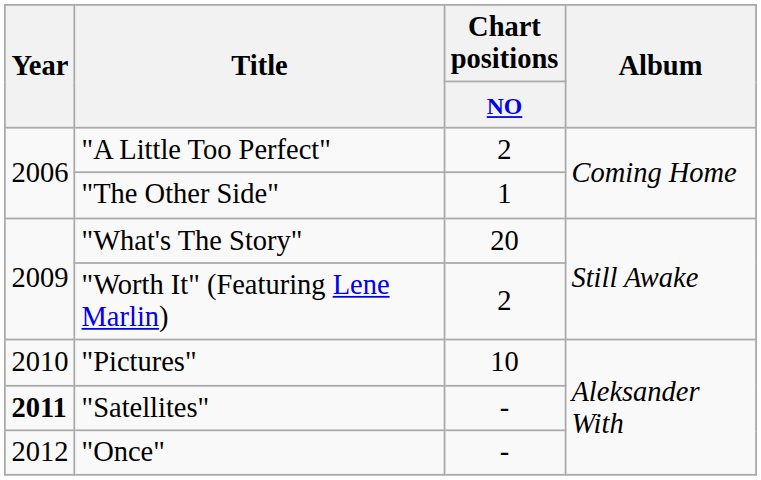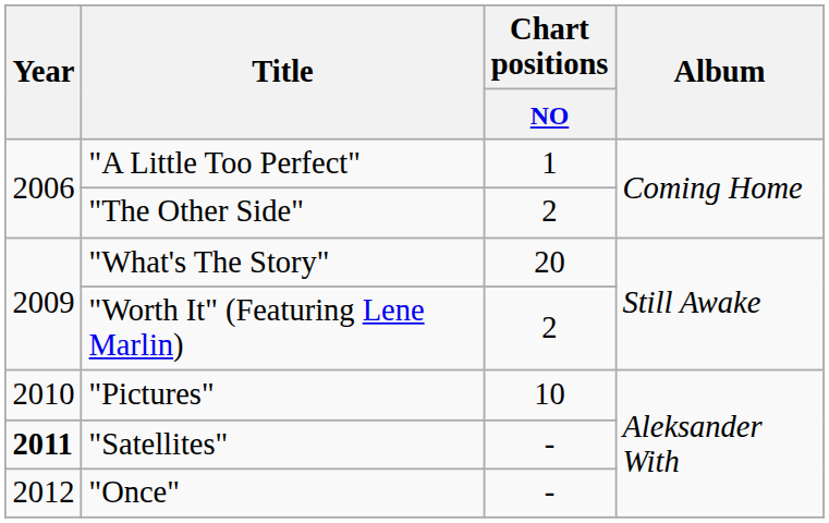 <table class="wikitable">
 <tr>
 <th width="25" rowspan="2">Year</th>
 <th width="200" rowspan="2">Title</th>
 <th colspan="1">Chart positions</th>
 <th width="100" rowspan="2">Album</th>
 </tr>
 <tr>
 <th width="50"><small><a href='#'>NO</a></small></th>
 </tr>
 <tr>
 <td align="left" rowspan="2">2006</td>
 <td align="left">"A Little Too Perfect"</td>
-<td align="center">2</td>
+<td align="center">1</td>
 <td align="left" rowspan="2"><em>Coming Home</em></td>
 </tr>
 <tr>
 <td align="left">"The Other Side"</td>
-<td align="center">1</td>
+<td align="center">2</td>
 </tr>
 <tr>
 <td align="left" rowspan="2">2009</td>
 <td align="left">"What's The Story"</td>
 <td align="center">20</td>
 <td align="left" rowspan="2"><em>Still Awake</em></td>
 </tr>
 <tr>
 <td align="left">"Worth It" (Featuring <a href='#'>Lene Marlin</a>)</td>
 <td align="center">2</td>
 </tr>
 <tr>
 <td align="left" rowspan="1">2010</td>
 <td align="left">"Pictures"</td>
 <td align="center">10</td>
 <td align="left" rowspan="3"><em>Aleksander With</em></td>
 </tr>
 <tr>
 <td align="left" rowspan="1"><strong>2011</strong></td>
 <td align="left">"Satellites"</td>
 <td align="center">-</td>
 </tr>
 <tr>
 <td align="left" rowspan="1">2012</td>
 <td align="left">"Once"</td>
 <td align="center">-</td>
 </tr>
 </table>
